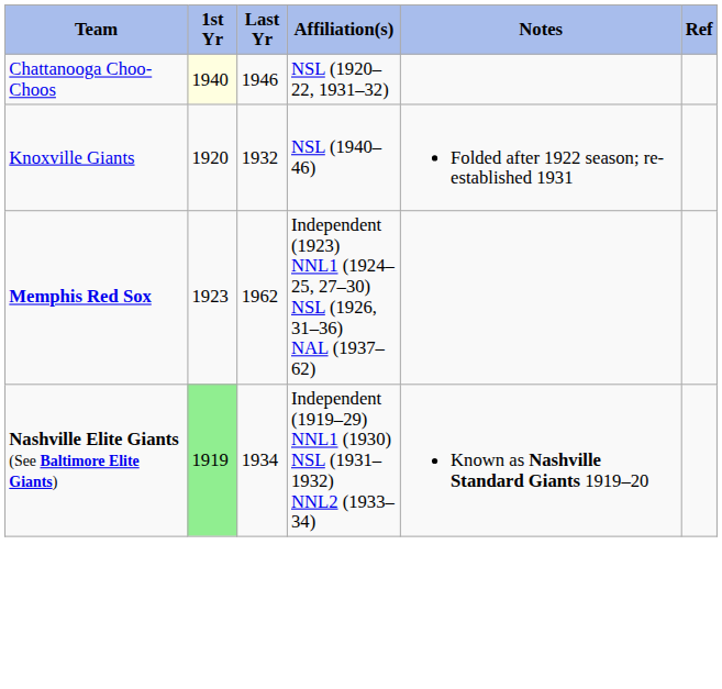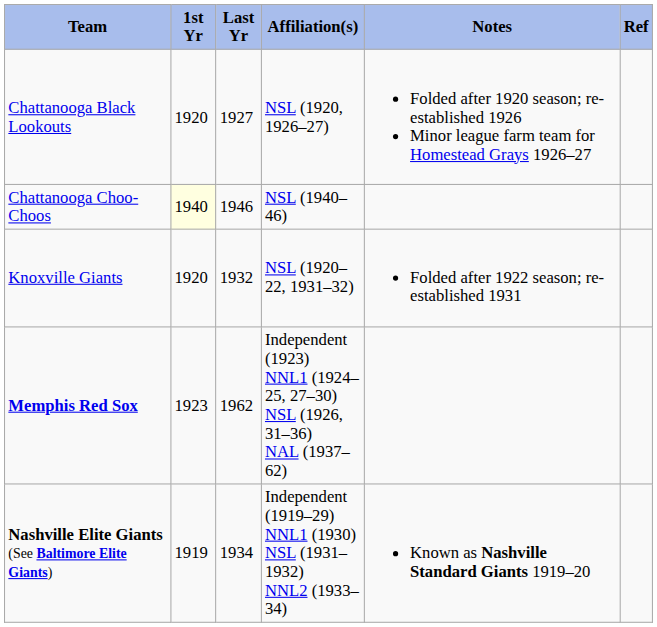 <table class="wikitable" style="width: 100%">
 <tr>
 <th style="background:#a8bdec; width:26%;">Team</th>
 <th style="width:7%; background:#a8bdec;">1st Yr</th>
 <th style="width:7%; background:#a8bdec;">Last Yr</th>
 <th style="width:16%; background:#a8bdec;">Affiliation(s)</th>
 <th style="width:40%; background:#a8bdec;">Notes</th>
 <th style="width:4%; background:#a8bdec;">Ref</th>
 </tr>
 <tr>
+<td><a href='#'>Chattanooga Black Lookouts</a></td>
+<td>1920</td>
+<td>1927</td>
+<td><a href='#'>NSL</a> (1920, 1926–27)</td>
+<td><br><ul><li>Folded after 1920 season; re-established 1926</li><li>Minor league farm team for <a href='#'>Homestead Grays</a> 1926–27</li></ul></td>
+<td></td>
+</tr>
+<tr>
 <td><a href='#'>Chattanooga Choo-Choos</a></td>
 <td style="background: lightyellow;">1940</td>
 <td>1946</td>
-<td><a href='#'>NSL</a> (1920–22, 1931–32)</td>
+<td><a href='#'>NSL</a> (1940–46)</td>
 <td></td>
 <td></td>
 </tr>
 <tr>
 <td><a href='#'>Knoxville Giants</a></td>
 <td>1920</td>
 <td>1932</td>
-<td><a href='#'>NSL</a> (1940–46)</td>
+<td><a href='#'>NSL</a> (1920–22, 1931–32)</td>
 <td><br><ul><li>Folded after 1922 season; re-established 1931</li></ul></td>
 <td></td>
 </tr>
 <tr>
 <td><strong><a href='#'>Memphis Red Sox</a></strong></td>
 <td>1923</td>
 <td>1962</td>
 <td>Independent (1923)<br><a href='#'>NNL1</a> (1924–25, 27–30)<br><a href='#'>NSL</a> (1926, 31–36)<br><a href='#'>NAL</a> (1937–62)</td>
 <td></td>
 <td></td>
 </tr>
 <tr>
 <td><strong>Nashville Elite Giants</strong><br><small>(See <strong><a href='#'>Baltimore Elite Giants</a></strong>)</small></td>
-<td style="background: lightgreen;">1919</td>
+<td>1919</td>
 <td>1934</td>
 <td>Independent (1919–29)<br><a href='#'>NNL1</a> (1930)<br><a href='#'>NSL</a> (1931–1932)<br><a href='#'>NNL2</a> (1933–34)</td>
 <td><br><ul><li>Known as <strong>Nashville Standard Giants</strong> 1919–20</li></ul></td>
 <td></td>
 </tr>
 </table>
